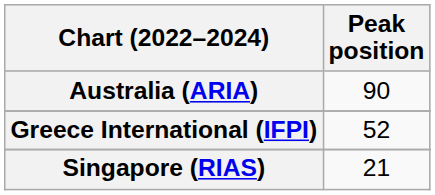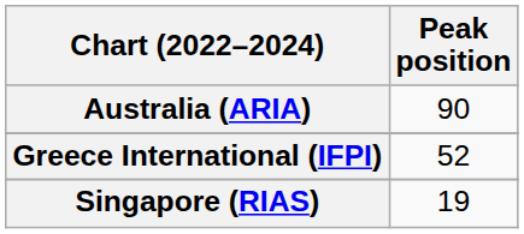 <table class="wikitable sortable plainrowheaders" style="text-align:center">
 <tr>
 <th scope="col">Chart (2022–2024)</th>
 <th scope="col">Peak<br>position</th>
 </tr>
 <tr>
 <th scope="row">Australia (<a href='#'>ARIA</a>)</th>
 <td>90</td>
 </tr>
 <tr>
 </tr>
 <tr>
 <th scope="row">Greece International (<a href='#'>IFPI</a>)</th>
 <td>52</td>
 </tr>
 <tr>
 </tr>
 <tr>
 <th scope="row">Singapore (<a href='#'>RIAS</a>)</th>
-<td>21</td>
+<td>19</td>
 </tr>
 </table>
